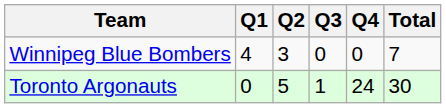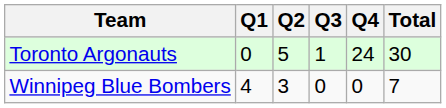 <table class="wikitable">
 <tr>
 <th>Team</th>
 <th>Q1</th>
 <th>Q2</th>
 <th>Q3</th>
 <th>Q4</th>
 <th>Total</th>
 </tr>
+<tr style="background-color:#ddffdd">
+<td><a href='#'>Toronto Argonauts</a></td>
+<td>0</td>
+<td>5</td>
+<td>1</td>
+<td>24</td>
+<td>30</td>
+</tr>
 <tr>
 <td><a href='#'>Winnipeg Blue Bombers</a></td>
 <td>4</td>
 <td>3</td>
 <td>0</td>
 <td>0</td>
 <td>7</td>
 </tr>
-<tr style="background-color:#ddffdd">
-<td><a href='#'>Toronto Argonauts</a></td>
-<td>0</td>
-<td>5</td>
-<td>1</td>
-<td>24</td>
-<td>30</td>
-</tr>
 </table>
